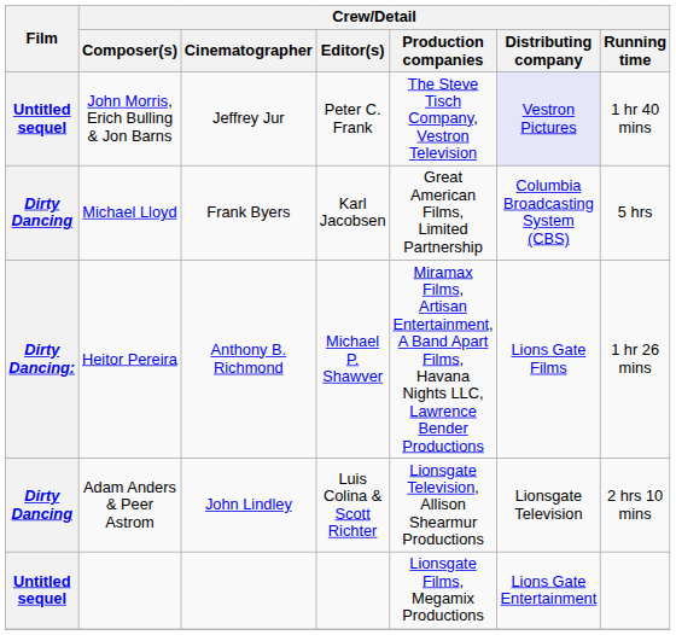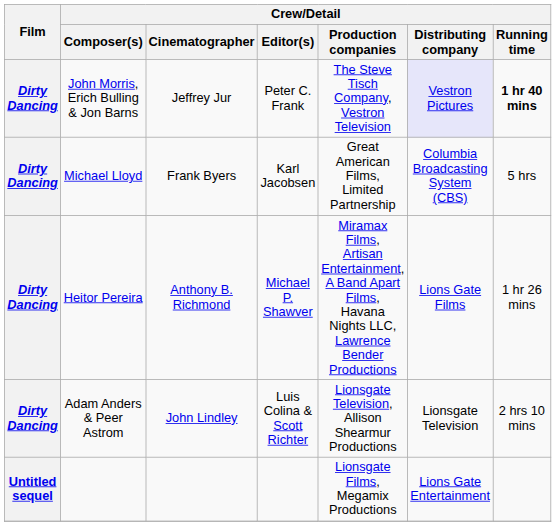 <table class="wikitable sortable" style="text-align:center; width:99%;">
 <tr>
 <th rowspan="2">Film</th>
 <th colspan="7">Crew/Detail</th>
 </tr>
 <tr>
 <th style="text-align:center;">Composer(s)</th>
 <th style="text-align:center;">Cinematographer</th>
 <th style="text-align:center;">Editor(s)</th>
 <th style="text-align:center;">Production <br>companies</th>
 <th style="text-align:center;">Distributing <br>company</th>
 <th style="text-align:center;">Running time</th>
 </tr>
 <tr>
-<th><a href='#'>Untitled sequel</a></th>
+<th><em><a href='#'>Dirty Dancing</a></em> <br></th>
 <td><a href='#'>John Morris</a>, Erich Bulling & Jon Barns</td>
 <td>Jeffrey Jur</td>
 <td>Peter C. Frank</td>
 <td><a href='#'>The Steve Tisch Company</a>, <br><a href='#'>Vestron Television</a></td>
 <td style="background: lavender;"><a href='#'>Vestron Pictures</a></td>
-<td>1 hr 40 mins</td>
+<td><strong>1 hr 40 mins</strong></td>
 </tr>
 <tr>
 <th><em><a href='#'>Dirty Dancing</a></em> <br></th>
 <td><a href='#'>Michael Lloyd</a></td>
 <td>Frank Byers</td>
 <td>Karl Jacobsen</td>
 <td>Great American Films, <br>Limited Partnership</td>
 <td><a href='#'>Columbia Broadcasting System (CBS)</a></td>
 <td>5 hrs <br></td>
 </tr>
 <tr>
-<th><em><a href='#'>Dirty Dancing: <br></a></em></th>
+<th><em><a href='#'>Dirty Dancing</a></em> <br></th>
 <td><a href='#'>Heitor Pereira</a></td>
 <td><a href='#'>Anthony B. Richmond</a></td>
 <td><a href='#'>Michael P. Shawver</a></td>
 <td><a href='#'>Miramax Films</a>, <br><a href='#'>Artisan Entertainment</a>, <br><a href='#'>A Band Apart Films</a>, <br>Havana Nights LLC, <br><a href='#'>Lawrence Bender Productions</a></td>
 <td><a href='#'>Lions Gate Films</a></td>
 <td>1 hr 26 mins</td>
 </tr>
 <tr>
 <th><em><a href='#'>Dirty Dancing</a></em> <br></th>
 <td>Adam Anders & Peer Astrom</td>
 <td><a href='#'>John Lindley</a></td>
 <td>Luis Colina & <a href='#'>Scott Richter</a></td>
 <td><a href='#'>Lionsgate Television</a>, <br>Allison Shearmur Productions</td>
 <td>Lionsgate Television</td>
 <td>2 hrs 10 mins</td>
 </tr>
 <tr>
 <th><a href='#'>Untitled sequel</a></th>
 <td></td>
 <td></td>
 <td></td>
 <td><a href='#'>Lionsgate Films</a>, <br>Megamix Productions</td>
 <td><a href='#'>Lions Gate Entertainment</a></td>
 <td></td>
 </tr>
 <tr>
 </tr>
 </table>
